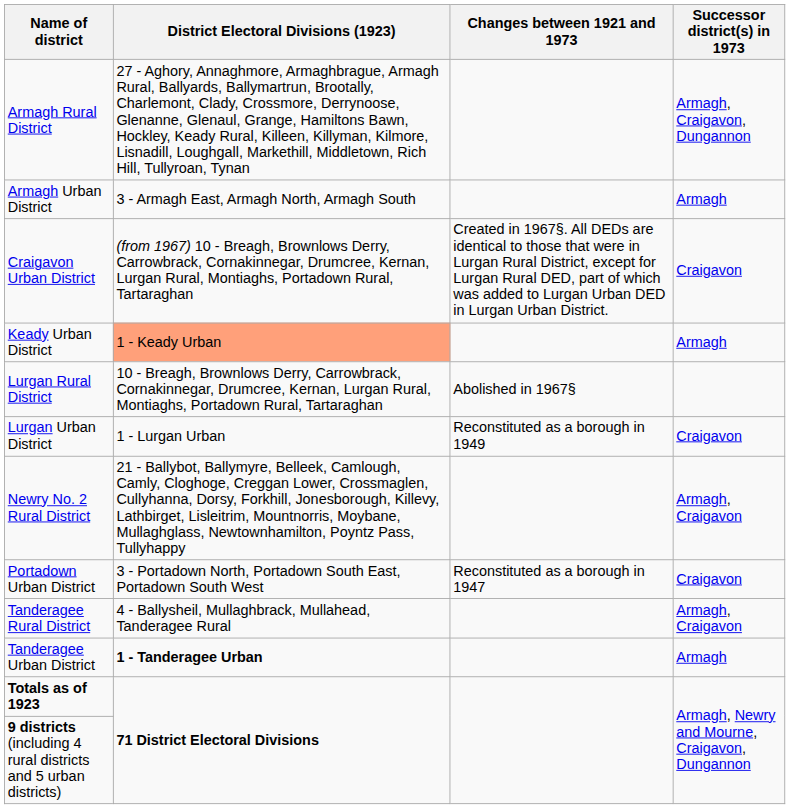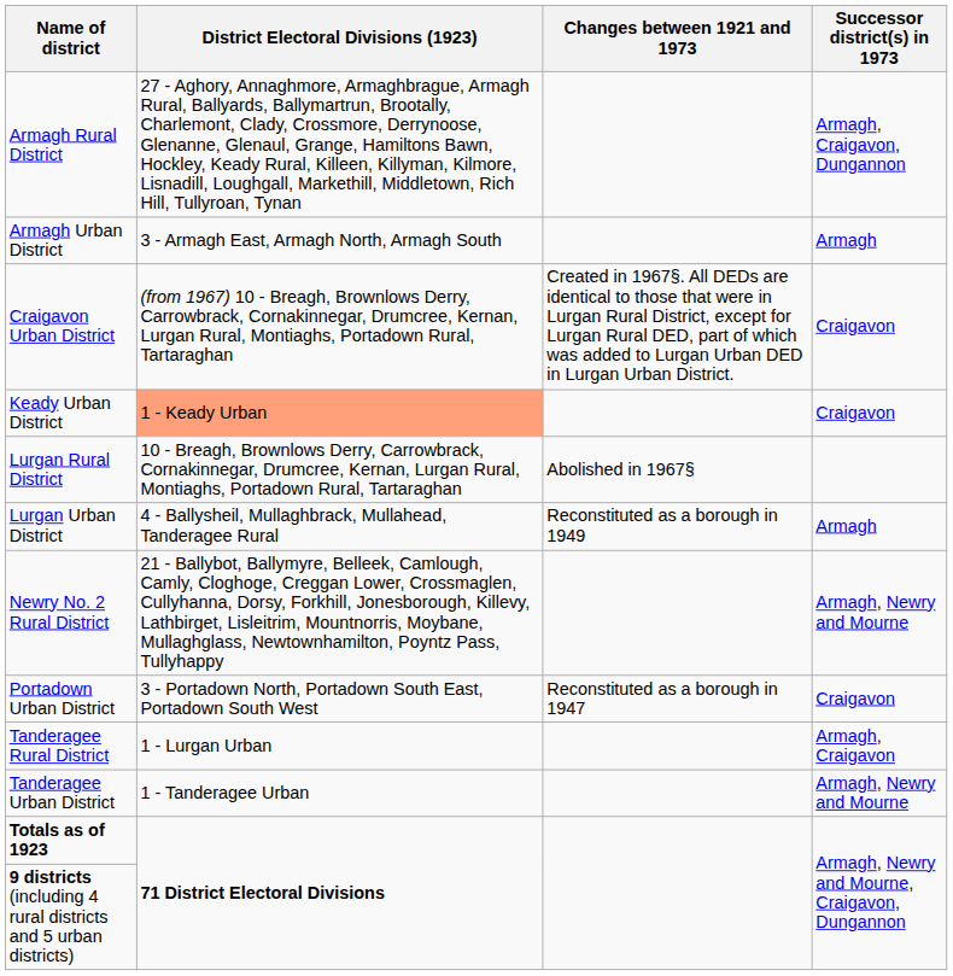 <table class="wikitable">
 <tr>
 <th>Name of district</th>
 <th>District Electoral Divisions (1923)</th>
 <th>Changes between 1921 and 1973</th>
 <th>Successor district(s) in 1973</th>
 </tr>
 <tr>
 <td><a href='#'>Armagh Rural District</a></td>
 <td>27 - Aghory, Annaghmore, Armaghbrague, Armagh Rural, Ballyards, Ballymartrun, Brootally, Charlemont, Clady, Crossmore, Derrynoose, Glenanne, Glenaul, Grange, Hamiltons Bawn, Hockley, Keady Rural, Killeen, Killyman, Kilmore, Lisnadill, Loughgall, Markethill, Middletown, Rich Hill, Tullyroan, Tynan</td>
 <td></td>
 <td><a href='#'>Armagh</a>, <a href='#'>Craigavon</a>, <a href='#'>Dungannon</a></td>
 </tr>
 <tr>
 <td><a href='#'>Armagh</a> Urban District</td>
 <td>3 - Armagh East, Armagh North, Armagh South</td>
 <td></td>
 <td><a href='#'>Armagh</a></td>
 </tr>
 <tr>
 <td><a href='#'>Craigavon Urban District</a></td>
 <td><em>(from 1967)</em> 10 - Breagh, Brownlows Derry, Carrowbrack, Cornakinnegar, Drumcree, Kernan, Lurgan Rural, Montiaghs, Portadown Rural, Tartaraghan</td>
 <td>Created in 1967§. All DEDs are identical to those that were in Lurgan Rural District, except for Lurgan Rural DED, part of which was added to Lurgan Urban DED in Lurgan Urban District.</td>
 <td><a href='#'>Craigavon</a></td>
 </tr>
 <tr>
 <td><a href='#'>Keady</a> Urban District</td>
 <td style="background: lightsalmon;">1 - Keady Urban</td>
 <td></td>
-<td><a href='#'>Armagh</a></td>
+<td><a href='#'>Craigavon</a></td>
 </tr>
 <tr>
 <td><a href='#'>Lurgan Rural District</a></td>
 <td>10 - Breagh, Brownlows Derry, Carrowbrack, Cornakinnegar, Drumcree, Kernan, Lurgan Rural, Montiaghs, Portadown Rural, Tartaraghan</td>
 <td>Abolished in 1967§</td>
 <td></td>
 </tr>
 <tr>
 <td><a href='#'>Lurgan</a> Urban District</td>
-<td>1 - Lurgan Urban</td>
+<td>4 - Ballysheil, Mullaghbrack, Mullahead, Tanderagee Rural</td>
 <td>Reconstituted as a borough in 1949</td>
-<td><a href='#'>Craigavon</a></td>
+<td><a href='#'>Armagh</a></td>
 </tr>
 <tr>
 <td><a href='#'>Newry No. 2 Rural District</a></td>
 <td>21 - Ballybot, Ballymyre, Belleek, Camlough, Camly, Cloghoge, Creggan Lower, Crossmaglen, Cullyhanna, Dorsy, Forkhill, Jonesborough, Killevy, Lathbirget, Lisleitrim, Mountnorris, Moybane, Mullaghglass, Newtownhamilton, Poyntz Pass, Tullyhappy</td>
 <td></td>
-<td><a href='#'>Armagh</a>, <a href='#'>Craigavon</a></td>
+<td><a href='#'>Armagh</a>, <a href='#'>Newry and Mourne</a></td>
 </tr>
 <tr>
 <td><a href='#'>Portadown</a> Urban District</td>
 <td>3 - Portadown North, Portadown South East, Portadown South West</td>
 <td>Reconstituted as a borough in 1947</td>
 <td><a href='#'>Craigavon</a></td>
 </tr>
 <tr>
 <td><a href='#'>Tanderagee Rural District</a></td>
-<td>4 - Ballysheil, Mullaghbrack, Mullahead, Tanderagee Rural</td>
+<td>1 - Lurgan Urban</td>
 <td></td>
 <td><a href='#'>Armagh</a>, <a href='#'>Craigavon</a></td>
 </tr>
 <tr>
 <td><a href='#'>Tanderagee</a> Urban District</td>
-<td><strong>1 - Tanderagee Urban</strong></td>
+<td>1 - Tanderagee Urban</td>
 <td></td>
-<td><a href='#'>Armagh</a></td>
+<td><a href='#'>Armagh</a>, <a href='#'>Newry and Mourne</a></td>
 </tr>
 <tr>
 <td><strong>Totals as of 1923</strong></td>
 <td rowspan="2"><strong>71 District Electoral Divisions</strong></td>
 <td rowspan="2"></td>
 <td rowspan="2"><a href='#'>Armagh</a>, <a href='#'>Newry and Mourne</a>, <a href='#'>Craigavon</a>, <a href='#'>Dungannon</a></td>
 </tr>
 <tr>
 <td><strong>9 districts</strong><br>(including 4 rural districts and 5 urban districts)</td>
 </tr>
 </table>
